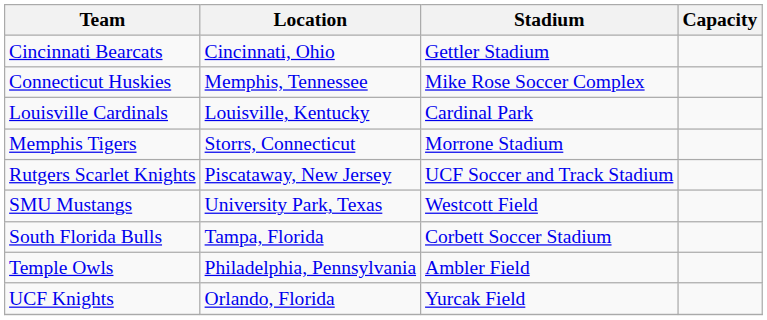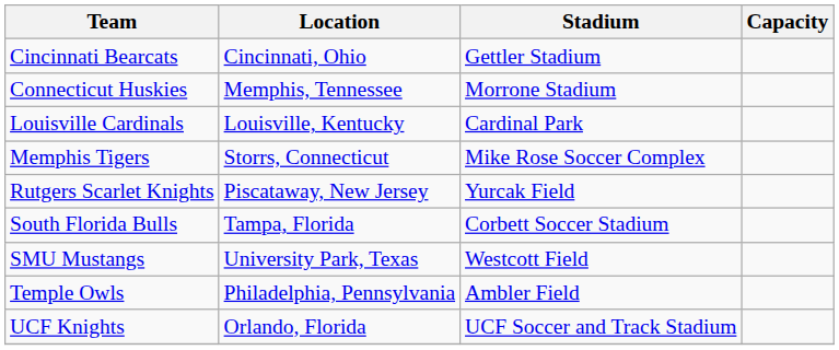 <table class="wikitable sortable" style="text-align: left;">
 <tr>
 <th>Team</th>
 <th>Location</th>
 <th>Stadium</th>
 <th>Capacity</th>
 </tr>
 <tr>
 <td><a href='#'>Cincinnati Bearcats</a></td>
 <td><a href='#'>Cincinnati, Ohio</a></td>
 <td><a href='#'>Gettler Stadium</a></td>
 <td align="center"></td>
 </tr>
 <tr>
 <td><a href='#'>Connecticut Huskies</a></td>
 <td><a href='#'>Memphis, Tennessee</a></td>
-<td><a href='#'>Mike Rose Soccer Complex</a></td>
+<td><a href='#'>Morrone Stadium</a></td>
 <td align="center"></td>
 </tr>
 <tr>
 <td><a href='#'>Louisville Cardinals</a></td>
 <td><a href='#'>Louisville, Kentucky</a></td>
 <td><a href='#'>Cardinal Park</a></td>
 <td align="center"></td>
 </tr>
 <tr>
 <td><a href='#'>Memphis Tigers</a></td>
 <td><a href='#'>Storrs, Connecticut</a></td>
-<td><a href='#'>Morrone Stadium</a></td>
+<td><a href='#'>Mike Rose Soccer Complex</a></td>
 <td align="center"></td>
 </tr>
 <tr>
 <td><a href='#'>Rutgers Scarlet Knights</a></td>
 <td><a href='#'>Piscataway, New Jersey</a></td>
-<td><a href='#'>UCF Soccer and Track Stadium</a></td>
+<td><a href='#'>Yurcak Field</a></td>
+<td align="center"></td>
+</tr>
+<tr>
+<td><a href='#'>South Florida Bulls</a></td>
+<td><a href='#'>Tampa, Florida</a></td>
+<td><a href='#'>Corbett Soccer Stadium</a></td>
 <td align="center"></td>
 </tr>
 <tr>
 <td><a href='#'>SMU Mustangs</a></td>
 <td><a href='#'>University Park, Texas</a></td>
 <td><a href='#'>Westcott Field</a></td>
-<td align="center"></td>
-</tr>
-<tr>
-<td><a href='#'>South Florida Bulls</a></td>
-<td><a href='#'>Tampa, Florida</a></td>
-<td><a href='#'>Corbett Soccer Stadium</a></td>
 <td align="center"></td>
 </tr>
 <tr>
 <td><a href='#'>Temple Owls</a></td>
 <td><a href='#'>Philadelphia, Pennsylvania</a></td>
 <td><a href='#'>Ambler Field</a></td>
 <td align="center"></td>
 </tr>
 <tr>
 <td><a href='#'>UCF Knights</a></td>
 <td><a href='#'>Orlando, Florida</a></td>
-<td><a href='#'>Yurcak Field</a></td>
+<td><a href='#'>UCF Soccer and Track Stadium</a></td>
 <td align="center"></td>
 </tr>
 <tr>
 </tr>
 </table>
